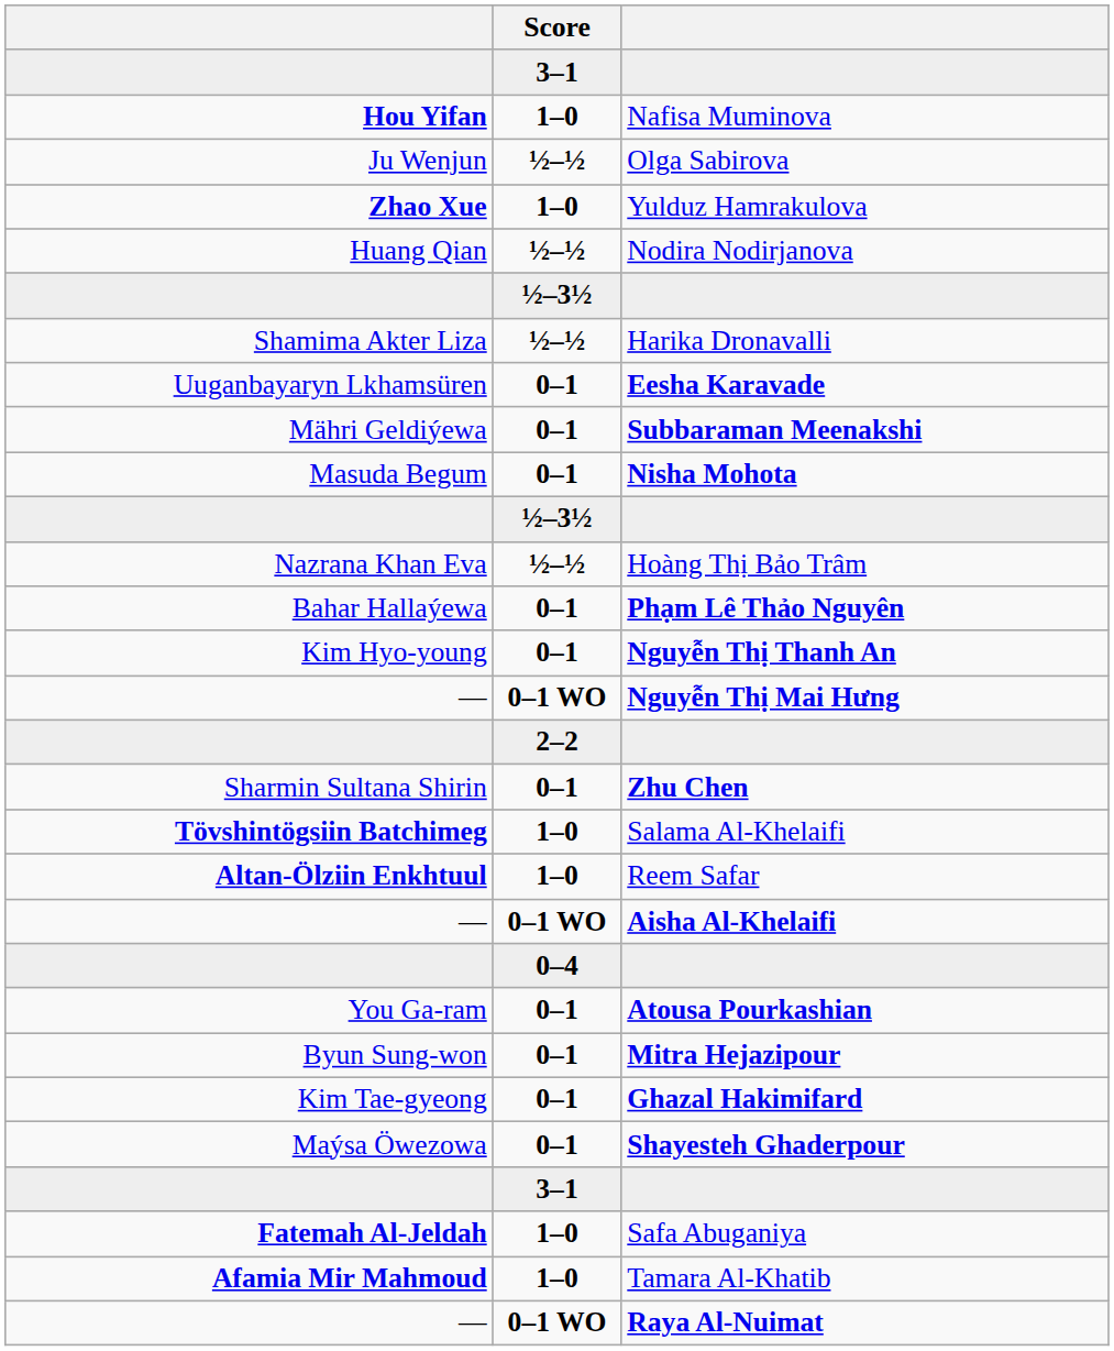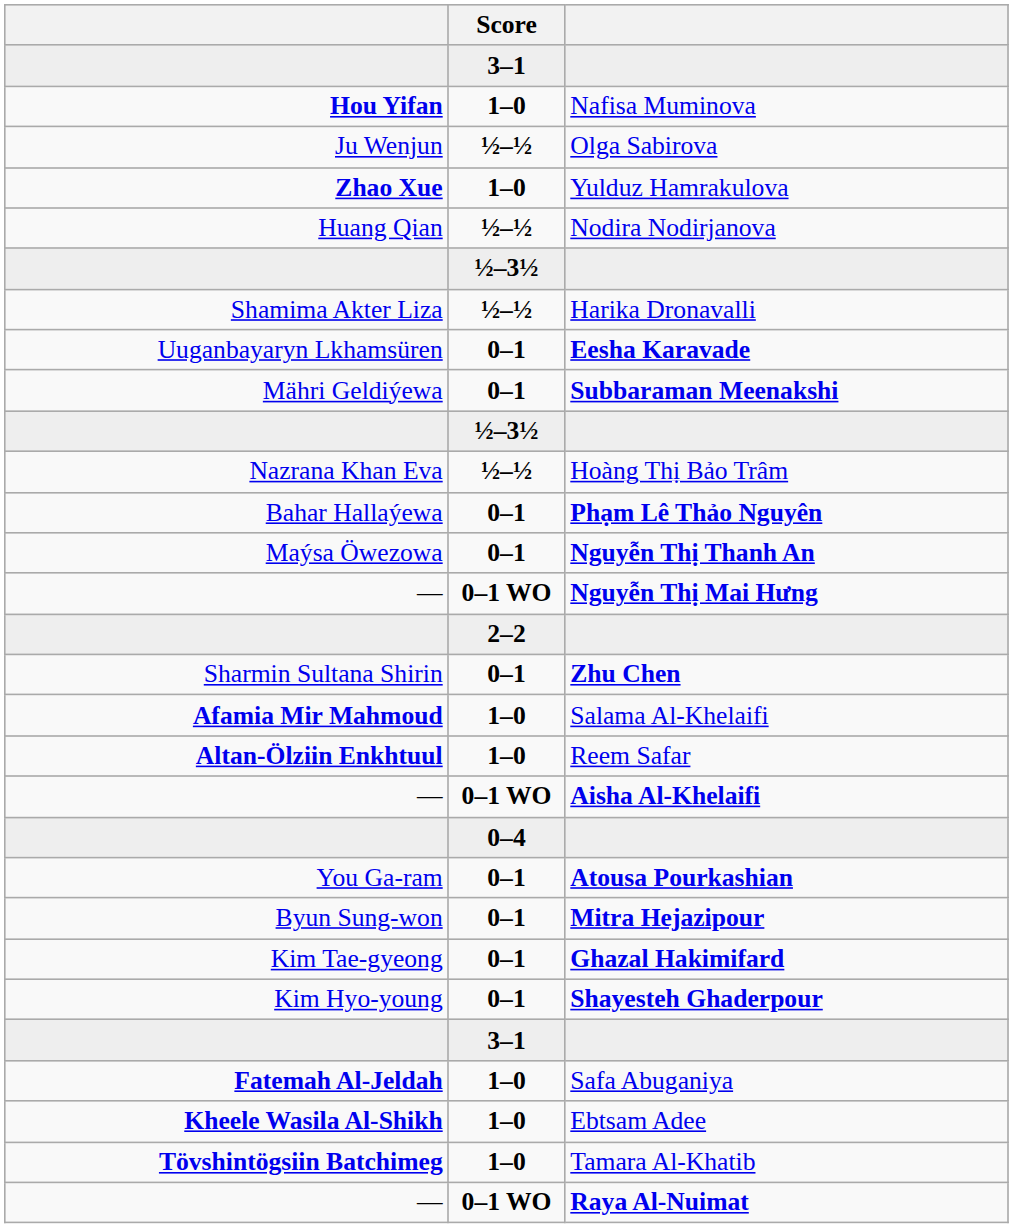 <table class="wikitable" style="text-align: center;">
 <tr>
 <th align="right" width="270"></th>
 <th width="65">Score</th>
 <th align="left" width="270"></th>
 </tr>
 <tr style="background:#eeeeee;">
 <td align=right><strong></strong></td>
 <td align=center><strong>3–1</strong></td>
 <td align=left></td>
 </tr>
 <tr>
 <td align=right><strong><a href='#'>Hou Yifan</a></strong></td>
 <td align=center><strong>1–0</strong></td>
 <td align=left><a href='#'>Nafisa Muminova</a></td>
 </tr>
 <tr>
 <td align=right><a href='#'>Ju Wenjun</a></td>
 <td align=center><strong>½–½</strong></td>
 <td align=left><a href='#'>Olga Sabirova</a></td>
 </tr>
 <tr>
 <td align=right><strong><a href='#'>Zhao Xue</a></strong></td>
 <td align=center><strong>1–0</strong></td>
 <td align=left><a href='#'>Yulduz Hamrakulova</a></td>
 </tr>
 <tr>
 <td align=right><a href='#'>Huang Qian</a></td>
 <td align=center><strong>½–½</strong></td>
 <td align=left><a href='#'>Nodira Nodirjanova</a></td>
 </tr>
 <tr style="background:#eeeeee;">
 <td align=right></td>
 <td align=center><strong>½–3½</strong></td>
 <td align=left><strong></strong></td>
 </tr>
 <tr>
 <td align=right><a href='#'>Shamima Akter Liza</a></td>
 <td align=center><strong>½–½</strong></td>
 <td align=left><a href='#'>Harika Dronavalli</a></td>
 </tr>
 <tr>
 <td align=right><a href='#'>Uuganbayaryn Lkhamsüren</a></td>
 <td align=center><strong>0–1</strong></td>
 <td align=left><strong><a href='#'>Eesha Karavade</a></strong></td>
 </tr>
 <tr>
 <td align=right><a href='#'>Mähri Geldiýewa</a></td>
 <td align=center><strong>0–1</strong></td>
 <td align=left><strong><a href='#'>Subbaraman Meenakshi</a></strong></td>
 </tr>
-<tr>
-<td align=right><a href='#'>Masuda Begum</a></td>
-<td align=center><strong>0–1</strong></td>
-<td align=left><strong><a href='#'>Nisha Mohota</a></strong></td>
-</tr>
 <tr style="background:#eeeeee;">
 <td align=right></td>
 <td align=center><strong>½–3½</strong></td>
 <td align=left><strong></strong></td>
 </tr>
 <tr>
 <td align=right><a href='#'>Nazrana Khan Eva</a></td>
 <td align=center><strong>½–½</strong></td>
 <td align=left><a href='#'>Hoàng Thị Bảo Trâm</a></td>
 </tr>
 <tr>
 <td align=right><a href='#'>Bahar Hallaýewa</a></td>
 <td align=center><strong>0–1</strong></td>
 <td align=left><strong><a href='#'>Phạm Lê Thảo Nguyên</a></strong></td>
 </tr>
 <tr>
-<td align=right><a href='#'>Kim Hyo-young</a></td>
+<td align=right><a href='#'>Maýsa Öwezowa</a></td>
 <td align=center><strong>0–1</strong></td>
 <td align=left><strong><a href='#'>Nguyễn Thị Thanh An</a></strong></td>
 </tr>
 <tr>
 <td align=right>—</td>
 <td align=center><strong>0–1 WO</strong></td>
 <td align=left><strong><a href='#'>Nguyễn Thị Mai Hưng</a></strong></td>
 </tr>
 <tr style="background:#eeeeee;">
 <td align=right></td>
 <td align=center><strong>2–2</strong></td>
 <td align=left></td>
 </tr>
 <tr>
 <td align=right><a href='#'>Sharmin Sultana Shirin</a></td>
 <td align=center><strong>0–1</strong></td>
 <td align=left><strong><a href='#'>Zhu Chen</a></strong></td>
 </tr>
 <tr>
-<td align=right><strong><a href='#'>Tövshintögsiin Batchimeg</a></strong></td>
+<td align=right><strong><a href='#'>Afamia Mir Mahmoud</a></strong></td>
 <td align=center><strong>1–0</strong></td>
 <td align=left><a href='#'>Salama Al-Khelaifi</a></td>
 </tr>
 <tr>
 <td align=right><strong><a href='#'>Altan-Ölziin Enkhtuul</a></strong></td>
 <td align=center><strong>1–0</strong></td>
 <td align=left><a href='#'>Reem Safar</a></td>
 </tr>
 <tr>
 <td align=right>—</td>
 <td align=center><strong>0–1 WO</strong></td>
 <td align=left><strong><a href='#'>Aisha Al-Khelaifi</a></strong></td>
 </tr>
 <tr style="background:#eeeeee;">
 <td align=right></td>
 <td align=center><strong>0–4</strong></td>
 <td align=left><strong></strong></td>
 </tr>
 <tr>
 <td align=right><a href='#'>You Ga-ram</a></td>
 <td align=center><strong>0–1</strong></td>
 <td align=left><strong><a href='#'>Atousa Pourkashian</a></strong></td>
 </tr>
 <tr>
 <td align=right><a href='#'>Byun Sung-won</a></td>
 <td align=center><strong>0–1</strong></td>
 <td align=left><strong><a href='#'>Mitra Hejazipour</a></strong></td>
 </tr>
 <tr>
 <td align=right><a href='#'>Kim Tae-gyeong</a></td>
 <td align=center><strong>0–1</strong></td>
 <td align=left><strong><a href='#'>Ghazal Hakimifard</a></strong></td>
 </tr>
 <tr>
-<td align=right><a href='#'>Maýsa Öwezowa</a></td>
+<td align=right><a href='#'>Kim Hyo-young</a></td>
 <td align=center><strong>0–1</strong></td>
 <td align=left><strong><a href='#'>Shayesteh Ghaderpour</a></strong></td>
 </tr>
 <tr style="background:#eeeeee;">
 <td align=right><strong></strong></td>
 <td align=center><strong>3–1</strong></td>
 <td align=left></td>
 </tr>
 <tr>
 <td align=right><strong><a href='#'>Fatemah Al-Jeldah</a></strong></td>
 <td align=center><strong>1–0</strong></td>
 <td align=left><a href='#'>Safa Abuganiya</a></td>
 </tr>
 <tr>
-<td align=right><strong><a href='#'>Afamia Mir Mahmoud</a></strong></td>
+<td align=right><strong><a href='#'>Kheele Wasila Al-Shikh</a></strong></td>
+<td align=center><strong>1–0</strong></td>
+<td align=left><a href='#'>Ebtsam Adee</a></td>
+</tr>
+<tr>
+<td align=right><strong><a href='#'>Tövshintögsiin Batchimeg</a></strong></td>
 <td align=center><strong>1–0</strong></td>
 <td align=left><a href='#'>Tamara Al-Khatib</a></td>
 </tr>
 <tr>
 <td align=right>—</td>
 <td align=center><strong>0–1 WO</strong></td>
 <td align=left><strong><a href='#'>Raya Al-Nuimat</a></strong></td>
 </tr>
 </table>
